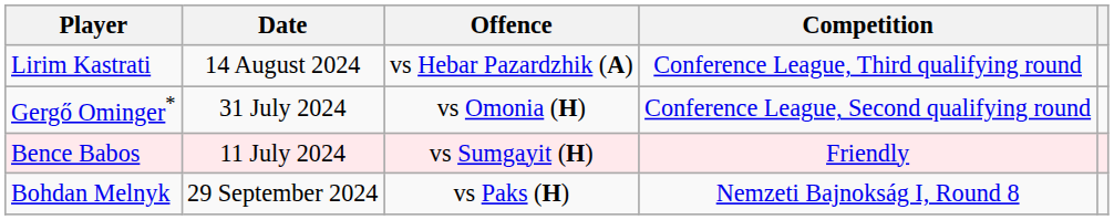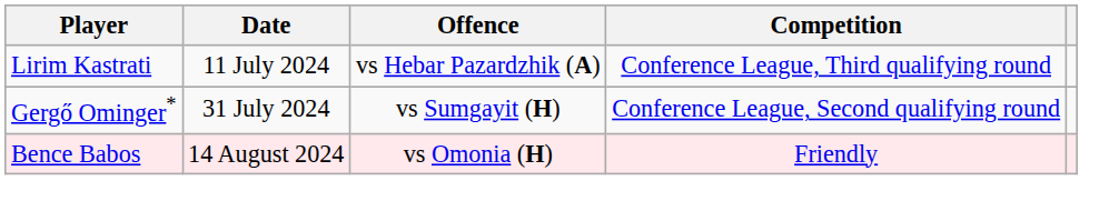 <table class="wikitable sortable sticky-header" style="text-align:center; font-size:85%;">
 <tr>
 <th>Player</th>
 <th>Date</th>
 <th>Offence</th>
 <th>Competition</th>
 <th></th>
 </tr>
 <tr>
 <td align="left"> <a href='#'>Lirim Kastrati</a></td>
-<td>14 August 2024</td>
+<td>11 July 2024</td>
 <td>vs <a href='#'>Hebar Pazardzhik</a>  (<strong>A</strong>)</td>
 <td><a href='#'>Conference League, Third qualifying round</a></td>
 <td></td>
 </tr>
 <tr>
 <td align="left"> <a href='#'>Gergő Ominger</a><sup>*</sup></td>
 <td>31 July 2024</td>
-<td>vs <a href='#'>Omonia</a>  (<strong>H</strong>)</td>
+<td>vs <a href='#'>Sumgayit</a>  (<strong>H</strong>)</td>
 <td><a href='#'>Conference League, Second qualifying round</a></td>
 <td></td>
 </tr>
 <tr bgcolor="#ffe9ec">
 <td align="left"> <a href='#'>Bence Babos</a></td>
-<td>11 July 2024</td>
-<td>vs <a href='#'>Sumgayit</a>  (<strong>H</strong>)</td>
+<td>14 August 2024</td>
+<td>vs <a href='#'>Omonia</a>  (<strong>H</strong>)</td>
 <td><a href='#'>Friendly</a></td>
 <td></td>
 </tr>
-<tr>
-<td align="left"> <a href='#'>Bohdan Melnyk</a></td>
-<td>29 September 2024</td>
-<td> vs <a href='#'>Paks</a> (<strong>H</strong>)</td>
-<td><a href='#'>Nemzeti Bajnokság I, Round 8</a></td>
-<td></td>
-</tr>
 </table>
